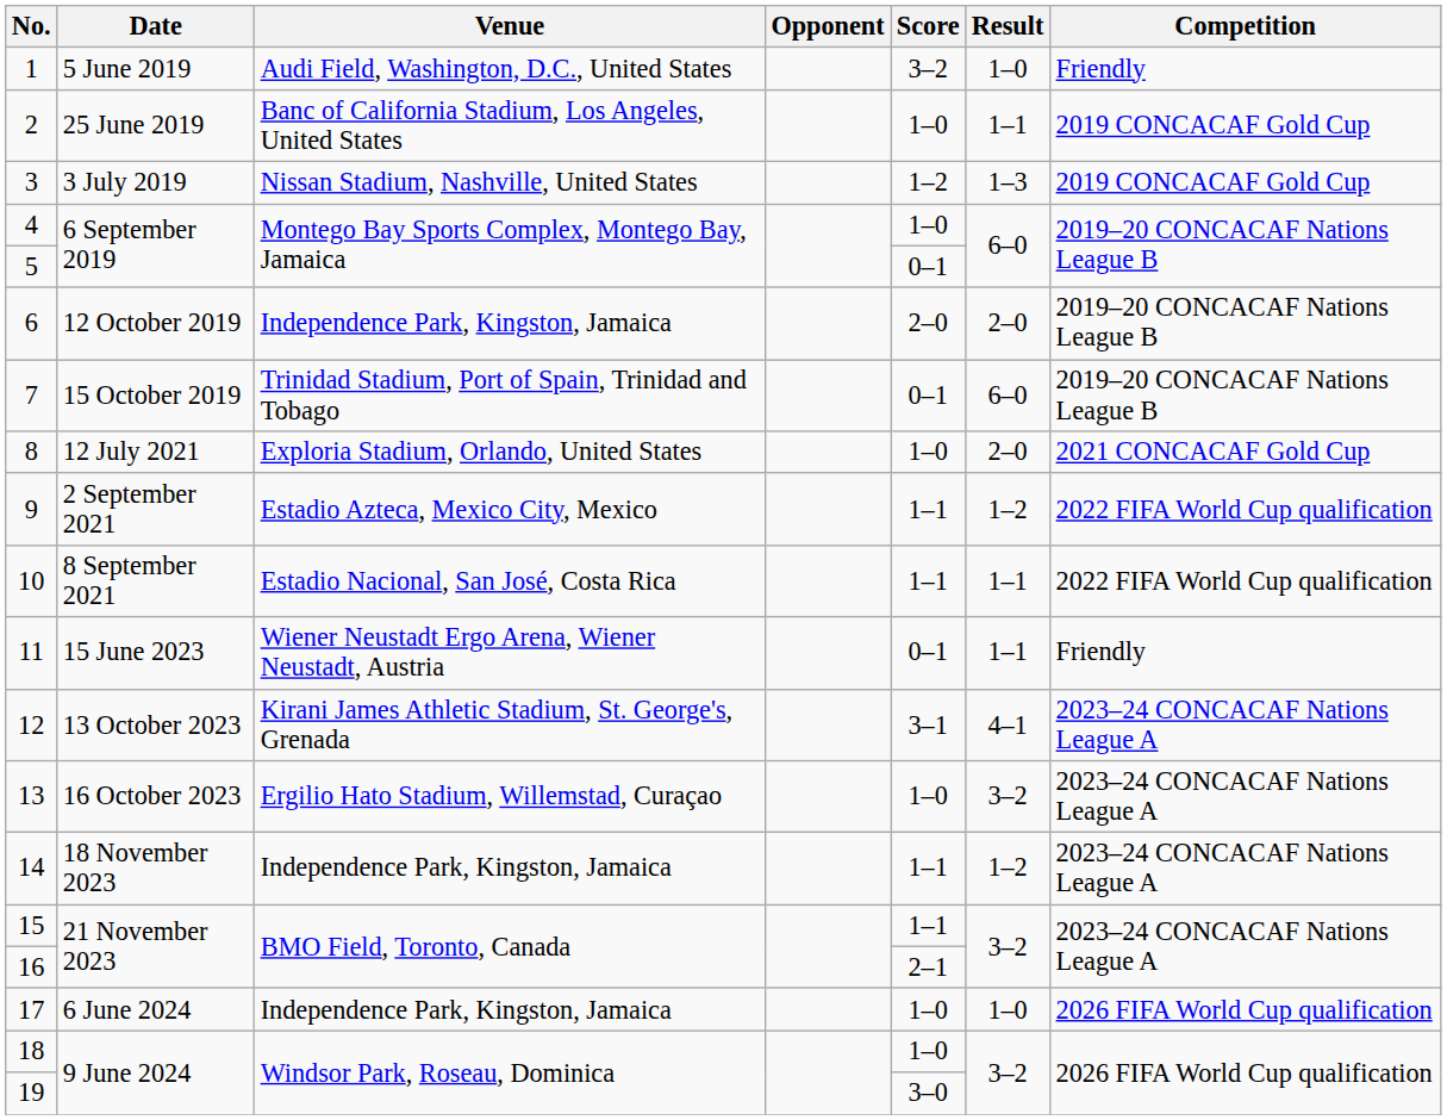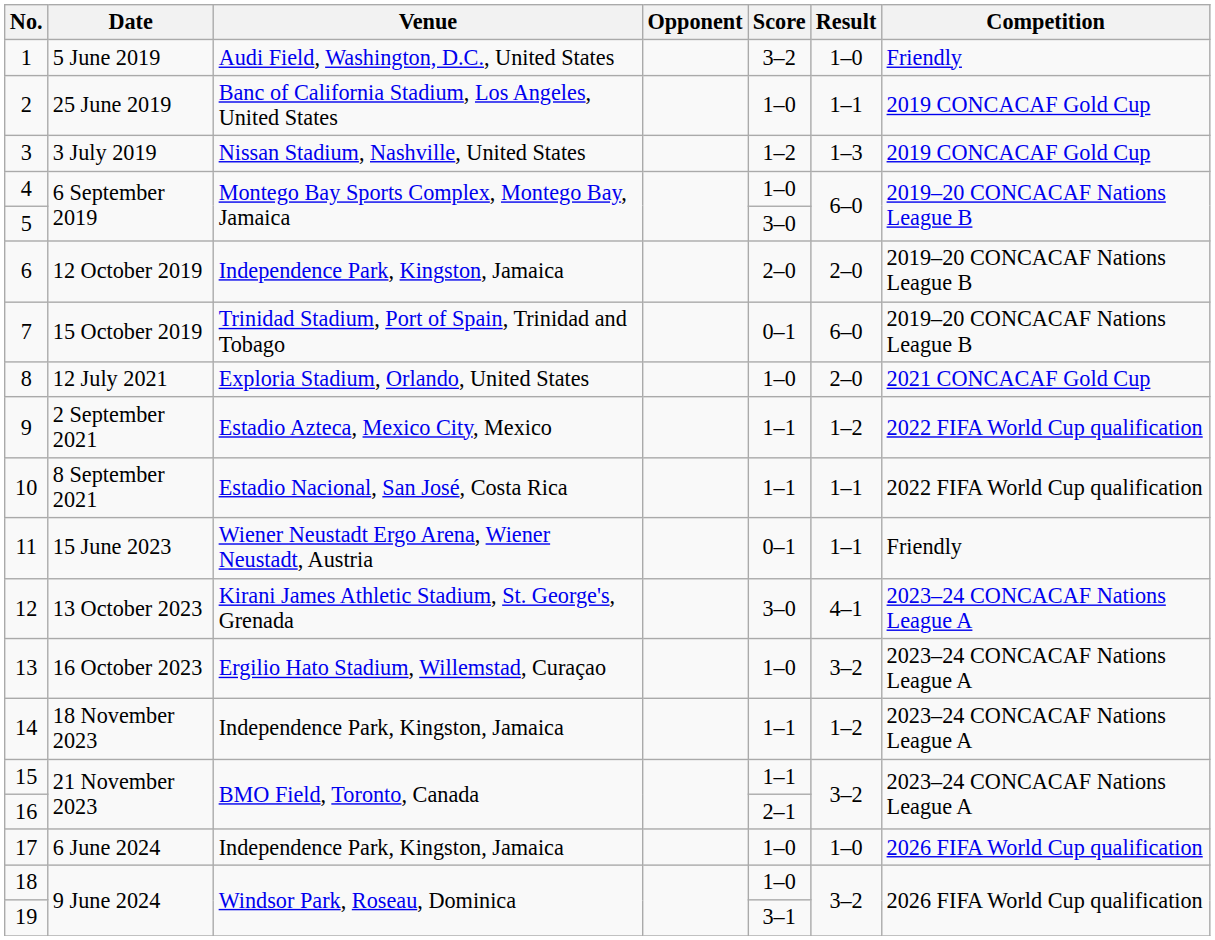 <table class="wikitable sortable">
 <tr>
 <th scope="col">No.</th>
 <th scope="col">Date</th>
 <th scope="col">Venue</th>
 <th scope="col">Opponent</th>
 <th scope="col">Score</th>
 <th scope="col">Result</th>
 <th scope="col">Competition</th>
 </tr>
 <tr>
 <td align="center">1</td>
 <td>5 June 2019</td>
 <td><a href='#'>Audi Field</a>, <a href='#'>Washington, D.C.</a>, United States</td>
 <td></td>
 <td align="center">3–2</td>
 <td align="center">1–0</td>
 <td><a href='#'>Friendly</a></td>
 </tr>
 <tr>
 <td align="center">2</td>
 <td>25 June 2019</td>
 <td><a href='#'>Banc of California Stadium</a>, <a href='#'>Los Angeles</a>, United States</td>
 <td></td>
 <td align="center">1–0</td>
 <td align="center">1–1</td>
 <td><a href='#'>2019 CONCACAF Gold Cup</a></td>
 </tr>
 <tr>
 <td align="center">3</td>
 <td>3 July 2019</td>
 <td><a href='#'>Nissan Stadium</a>, <a href='#'>Nashville</a>, United States</td>
 <td></td>
 <td align="center">1–2</td>
 <td align="center">1–3</td>
 <td><a href='#'>2019 CONCACAF Gold Cup</a></td>
 </tr>
 <tr>
 <td align="center">4</td>
 <td rowspan="2">6 September 2019</td>
 <td rowspan="2"><a href='#'>Montego Bay Sports Complex</a>, <a href='#'>Montego Bay</a>, Jamaica</td>
 <td rowspan="2"></td>
 <td align="center">1–0</td>
 <td align="center" rowspan="2">6–0</td>
 <td rowspan="2"><a href='#'>2019–20 CONCACAF Nations League B</a></td>
 </tr>
 <tr>
 <td align="center">5</td>
-<td align="center">0–1</td>
+<td align="center">3–0</td>
 </tr>
 <tr>
 <td align="center">6</td>
 <td>12 October 2019</td>
 <td><a href='#'>Independence Park</a>, <a href='#'>Kingston</a>, Jamaica</td>
 <td></td>
 <td align="center">2–0</td>
 <td align="center">2–0</td>
 <td>2019–20 CONCACAF Nations League B</td>
 </tr>
 <tr>
 <td align="center">7</td>
 <td>15 October 2019</td>
 <td><a href='#'>Trinidad Stadium</a>, <a href='#'>Port of Spain</a>, Trinidad and Tobago</td>
 <td></td>
 <td align="center">0–1</td>
 <td align="center">6–0</td>
 <td>2019–20 CONCACAF Nations League B</td>
 </tr>
 <tr>
 <td align="center">8</td>
 <td>12 July 2021</td>
 <td><a href='#'>Exploria Stadium</a>, <a href='#'>Orlando</a>, United States</td>
 <td></td>
 <td align="center">1–0</td>
 <td align="center">2–0</td>
 <td><a href='#'>2021 CONCACAF Gold Cup</a></td>
 </tr>
 <tr>
 <td align="center">9</td>
 <td>2 September 2021</td>
 <td><a href='#'>Estadio Azteca</a>, <a href='#'>Mexico City</a>, Mexico</td>
 <td></td>
 <td align="center">1–1</td>
 <td align="center">1–2</td>
 <td><a href='#'>2022 FIFA World Cup qualification</a></td>
 </tr>
 <tr>
 <td align="center">10</td>
 <td>8 September 2021</td>
 <td><a href='#'>Estadio Nacional</a>, <a href='#'>San José</a>, Costa Rica</td>
 <td></td>
 <td align="center">1–1</td>
 <td align="center">1–1</td>
 <td>2022 FIFA World Cup qualification</td>
 </tr>
 <tr>
 <td align="center">11</td>
 <td>15 June 2023</td>
 <td><a href='#'>Wiener Neustadt Ergo Arena</a>, <a href='#'>Wiener Neustadt</a>, Austria</td>
 <td></td>
 <td align="center">0–1</td>
 <td align="center">1–1</td>
 <td>Friendly</td>
 </tr>
 <tr>
 <td align="center">12</td>
 <td>13 October 2023</td>
 <td><a href='#'>Kirani James Athletic Stadium</a>, <a href='#'>St. George's</a>, Grenada</td>
 <td></td>
-<td align="center">3–1</td>
+<td align="center">3–0</td>
 <td align="center">4–1</td>
 <td><a href='#'>2023–24 CONCACAF Nations League A</a></td>
 </tr>
 <tr>
 <td align="center">13</td>
 <td>16 October 2023</td>
 <td><a href='#'>Ergilio Hato Stadium</a>, <a href='#'>Willemstad</a>, Curaçao</td>
 <td></td>
 <td align="center">1–0</td>
 <td align="center">3–2</td>
 <td>2023–24 CONCACAF Nations League A</td>
 </tr>
 <tr>
 <td align="center">14</td>
 <td>18 November 2023</td>
 <td>Independence Park, Kingston, Jamaica</td>
 <td></td>
 <td align="center">1–1</td>
 <td align="center">1–2</td>
 <td>2023–24 CONCACAF Nations League A</td>
 </tr>
 <tr>
 <td align="center">15</td>
 <td rowspan=2>21 November 2023</td>
 <td rowspan=2><a href='#'>BMO Field</a>, <a href='#'>Toronto</a>, Canada</td>
 <td rowspan=2></td>
 <td align="center">1–1</td>
 <td rowspan=2 align="center">3–2</td>
 <td rowspan=2>2023–24 CONCACAF Nations League A</td>
 </tr>
 <tr>
 <td align="center">16</td>
 <td align="center">2–1</td>
 </tr>
 <tr>
 <td align="center">17</td>
 <td>6 June 2024</td>
 <td>Independence Park, Kingston, Jamaica</td>
 <td></td>
 <td align="center">1–0</td>
 <td align="center">1–0</td>
 <td><a href='#'>2026 FIFA World Cup qualification</a></td>
 </tr>
 <tr>
 <td align="center">18</td>
 <td rowspan=2>9 June 2024</td>
 <td rowspan=2><a href='#'>Windsor Park</a>, <a href='#'>Roseau</a>, Dominica</td>
 <td rowspan=2></td>
 <td align="center">1–0</td>
 <td rowspan=2 align="center">3–2</td>
 <td rowspan=2>2026 FIFA World Cup qualification</td>
 </tr>
 <tr>
 <td align="center">19</td>
-<td align="center">3–0</td>
+<td align="center">3–1</td>
 </tr>
 </table>
